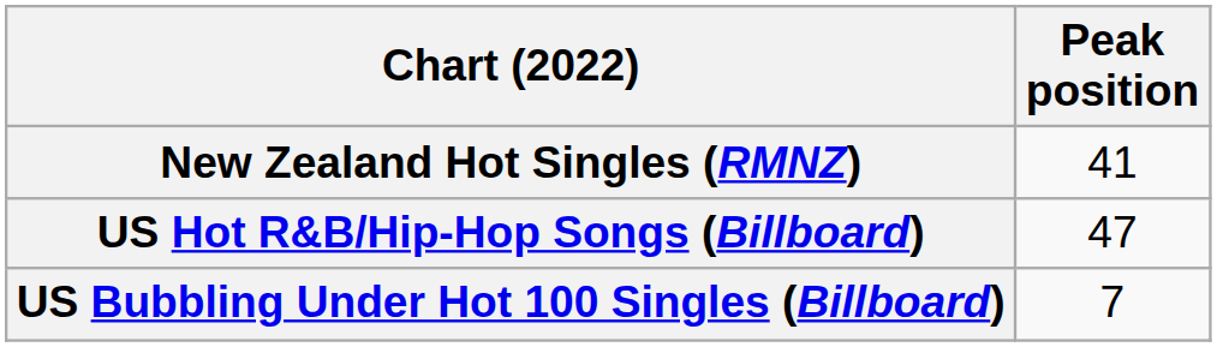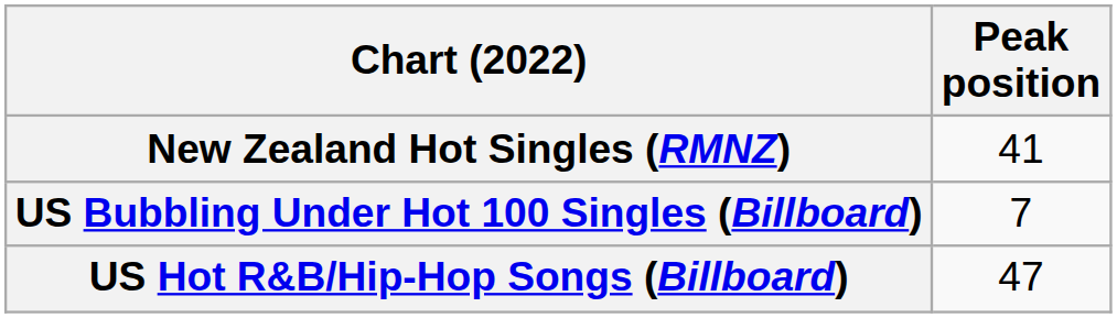 <table class="wikitable sortable plainrowheaders" style="text-align:center">
 <tr>
 <th scope="col">Chart (2022)</th>
 <th scope="col">Peak<br>position</th>
 </tr>
 <tr>
 <th scope="row">New Zealand Hot Singles (<em><a href='#'>RMNZ</a></em>)</th>
 <td>41</td>
 </tr>
 <tr>
+<th scope="row">US <a href='#'>Bubbling Under Hot 100 Singles</a> (<em><a href='#'>Billboard</a></em>)</th>
+<td>7</td>
+</tr>
+<tr>
 <th scope="row">US <a href='#'>Hot R&B/Hip-Hop Songs</a> (<em><a href='#'>Billboard</a></em>)</th>
 <td>47</td>
 </tr>
-<tr>
-<th scope="row">US <a href='#'>Bubbling Under Hot 100 Singles</a> (<em><a href='#'>Billboard</a></em>)</th>
-<td>7</td>
-</tr>
 </table>
